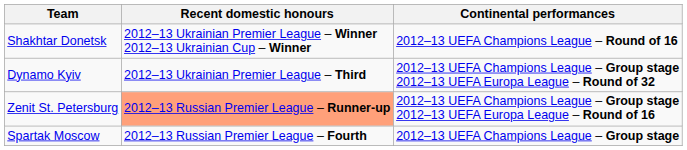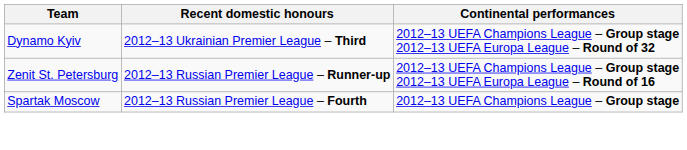 <table class="wikitable">
 <tr>
 <th>Team</th>
 <th>Recent domestic honours</th>
 <th>Continental performances</th>
-</tr>
-<tr>
-<td> <a href='#'>Shakhtar Donetsk</a></td>
-<td><a href='#'>2012–13 Ukrainian Premier League</a> – <strong>Winner</strong><br><a href='#'>2012–13 Ukrainian Cup</a> – <strong>Winner</strong></td>
-<td><a href='#'>2012–13 UEFA Champions League</a> – <strong>Round of 16</strong></td>
 </tr>
 <tr>
 <td> <a href='#'>Dynamo Kyiv</a></td>
 <td><a href='#'>2012–13 Ukrainian Premier League</a> – <strong>Third</strong></td>
 <td><a href='#'>2012–13 UEFA Champions League</a> – <strong>Group stage</strong><br><a href='#'>2012–13 UEFA Europa League</a> – <strong>Round of 32</strong></td>
 </tr>
 <tr>
 <td> <a href='#'>Zenit St. Petersburg</a></td>
-<td style="background: lightsalmon;"><a href='#'>2012–13 Russian Premier League</a> – <strong>Runner-up</strong></td>
+<td><a href='#'>2012–13 Russian Premier League</a> – <strong>Runner-up</strong></td>
 <td><a href='#'>2012–13 UEFA Champions League</a> – <strong>Group stage</strong><br><a href='#'>2012–13 UEFA Europa League</a> – <strong>Round of 16</strong></td>
 </tr>
 <tr>
 <td> <a href='#'>Spartak Moscow</a></td>
 <td><a href='#'>2012–13 Russian Premier League</a> – <strong>Fourth</strong></td>
 <td><a href='#'>2012–13 UEFA Champions League</a> – <strong>Group stage</strong></td>
 </tr>
 </table>
